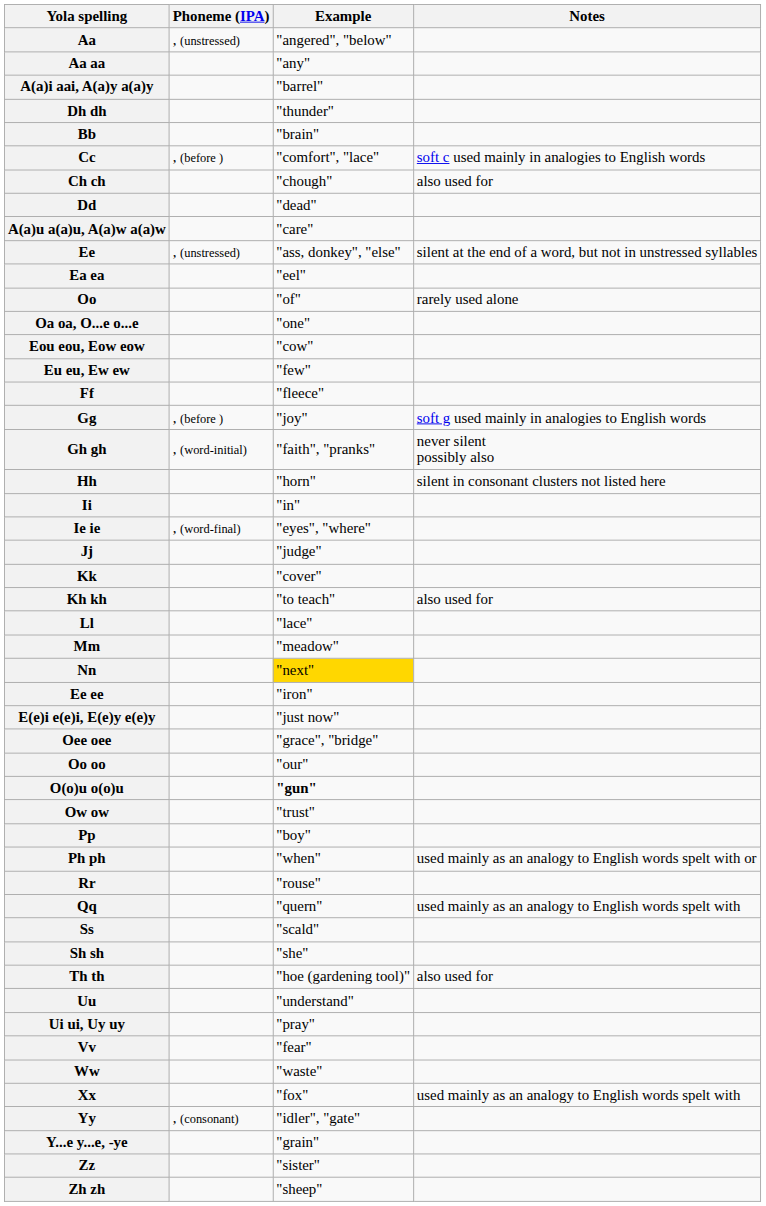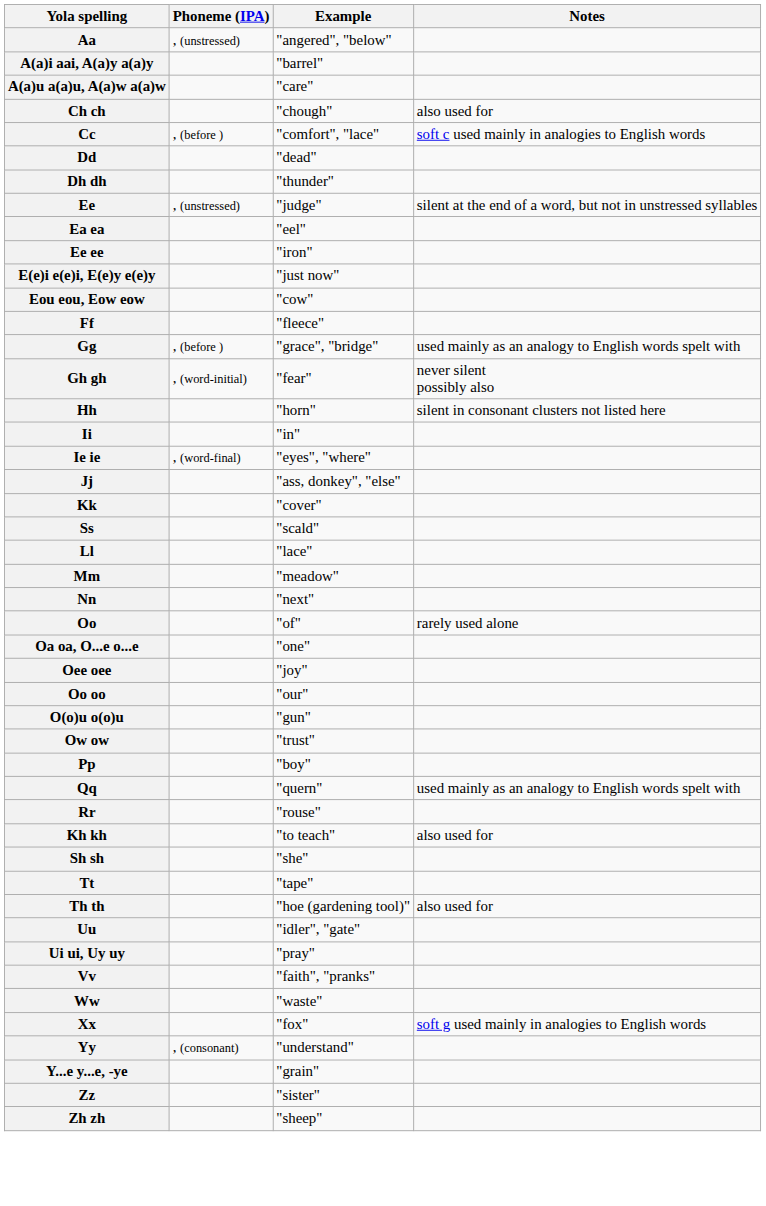 <table class="wikitable sortable mw-collapsible">
 <tr>
 <th>Yola spelling</th>
 <th>Phoneme (<a href='#'>IPA</a>)</th>
 <th>Example</th>
 <th>Notes</th>
 </tr>
 <tr>
 <th>Aa</th>
 <td>,  <small>(unstressed)</small></td>
 <td> "angered",  "below"</td>
 <td></td>
 </tr>
 <tr>
-<th>Aa aa</th>
+<th>A(a)i aai, A(a)y a(a)y</th>
 <td></td>
-<td> "any"</td>
+<td> "barrel"</td>
 <td></td>
 </tr>
 <tr>
-<th>A(a)i aai, A(a)y a(a)y</th>
+<th>A(a)u a(a)u, A(a)w a(a)w</th>
 <td></td>
-<td> "barrel"</td>
+<td> "care"</td>
+<td></td>
+</tr>
+<tr>
+<th>Ch ch</th>
+<td></td>
+<td> "chough"</td>
+<td>also used for </td>
+</tr>
+<tr>
+<th>Cc</th>
+<td>,  <small>(before )</small></td>
+<td> "comfort",  "lace"</td>
+<td><a href='#'>soft c</a> used mainly in analogies to English words</td>
+</tr>
+<tr>
+<th>Dd</th>
+<td></td>
+<td> "dead"</td>
 <td></td>
 </tr>
 <tr>
 <th>Dh dh</th>
 <td></td>
 <td> "thunder"</td>
 <td></td>
 </tr>
 <tr>
-<th>Bb</th>
-<td></td>
-<td> "brain"</td>
-<td></td>
-</tr>
-<tr>
-<th>Cc</th>
-<td>,  <small>(before )</small></td>
-<td> "comfort",  "lace"</td>
-<td><a href='#'>soft c</a> used mainly in analogies to English words</td>
-</tr>
-<tr>
-<th>Ch ch</th>
-<td></td>
-<td> "chough"</td>
-<td>also used for </td>
-</tr>
-<tr>
-<th>Dd</th>
-<td></td>
-<td> "dead"</td>
-<td></td>
-</tr>
-<tr>
-<th>A(a)u a(a)u, A(a)w a(a)w</th>
-<td></td>
-<td> "care"</td>
-<td></td>
-</tr>
-<tr>
 <th>Ee</th>
 <td>,  <small>(unstressed)</small></td>
-<td> "ass, donkey",  "else"</td>
+<td> "judge"</td>
 <td>silent at the end of a word, but not in unstressed syllables</td>
 </tr>
 <tr>
 <th>Ea ea</th>
 <td></td>
 <td> "eel"</td>
 <td></td>
 </tr>
 <tr>
-<th>Oo</th>
+<th>Ee ee</th>
 <td></td>
-<td> "of"</td>
-<td>rarely used alone</td>
+<td> "iron"</td>
+<td></td>
 </tr>
 <tr>
-<th>Oa oa, O...e o...e</th>
+<th>E(e)i e(e)i, E(e)y e(e)y</th>
 <td></td>
-<td> "one"</td>
+<td> "just now"</td>
 <td></td>
 </tr>
 <tr>
 <th>Eou eou, Eow eow</th>
 <td></td>
 <td> "cow"</td>
-<td></td>
-</tr>
-<tr>
-<th>Eu eu, Ew ew</th>
-<td></td>
-<td> "few"</td>
 <td></td>
 </tr>
 <tr>
 <th>Ff</th>
 <td></td>
 <td> "fleece"</td>
 <td></td>
 </tr>
 <tr>
 <th>Gg</th>
 <td>,  <small>(before )</small></td>
-<td> "joy"</td>
-<td><a href='#'>soft g</a> used mainly in analogies to English words</td>
+<td> "grace",  "bridge"</td>
+<td>used mainly as an analogy to English words spelt with </td>
 </tr>
 <tr>
 <th>Gh gh</th>
 <td>,  <small>(word-initial)</small></td>
-<td> "faith",  "pranks"</td>
+<td> "fear"</td>
 <td>never silent<br>possibly also </td>
 </tr>
 <tr>
 <th>Hh</th>
 <td></td>
 <td> "horn"</td>
 <td>silent in consonant clusters not listed here</td>
 </tr>
 <tr>
 <th>Ii</th>
 <td></td>
 <td> "in"</td>
 <td></td>
 </tr>
 <tr>
 <th>Ie ie</th>
 <td>,  <small>(word-final)</small></td>
 <td> "eyes",  "where"</td>
 <td></td>
 </tr>
 <tr>
 <th>Jj</th>
 <td></td>
-<td> "judge"</td>
+<td> "ass, donkey",  "else"</td>
 <td></td>
 </tr>
 <tr>
 <th>Kk</th>
 <td></td>
 <td> "cover"</td>
 <td></td>
 </tr>
 <tr>
-<th>Kh kh</th>
+<th>Ss</th>
 <td></td>
-<td> "to teach"</td>
-<td>also used for </td>
+<td> "scald"</td>
+<td></td>
 </tr>
 <tr>
 <th>Ll</th>
 <td></td>
 <td> "lace"</td>
 <td></td>
 </tr>
 <tr>
 <th>Mm</th>
 <td></td>
 <td> "meadow"</td>
 <td></td>
 </tr>
 <tr>
 <th>Nn</th>
 <td></td>
-<td style="background: gold;"> "next"</td>
+<td> "next"</td>
 <td></td>
 </tr>
 <tr>
-<th>Ee ee</th>
+<th>Oo</th>
 <td></td>
-<td> "iron"</td>
-<td></td>
+<td> "of"</td>
+<td>rarely used alone</td>
 </tr>
 <tr>
-<th>E(e)i e(e)i, E(e)y e(e)y</th>
+<th>Oa oa, O...e o...e</th>
 <td></td>
-<td> "just now"</td>
+<td> "one"</td>
 <td></td>
 </tr>
 <tr>
 <th>Oee oee</th>
 <td></td>
-<td> "grace",  "bridge"</td>
+<td> "joy"</td>
 <td></td>
 </tr>
 <tr>
 <th>Oo oo</th>
 <td></td>
 <td> "our"</td>
 <td></td>
 </tr>
 <tr>
 <th>O(o)u o(o)u</th>
 <td></td>
-<td><strong> "gun"</strong></td>
+<td> "gun"</td>
 <td></td>
 </tr>
 <tr>
 <th>Ow ow</th>
 <td></td>
 <td> "trust"</td>
 <td></td>
 </tr>
 <tr>
 <th>Pp</th>
 <td></td>
 <td> "boy"</td>
 <td></td>
 </tr>
 <tr>
-<th>Ph ph</th>
+<th>Qq</th>
 <td></td>
-<td> "when"</td>
-<td>used mainly as an analogy to English words spelt with  or </td>
+<td> "quern"</td>
+<td>used mainly as an analogy to English words spelt with </td>
 </tr>
 <tr>
 <th>Rr</th>
 <td></td>
 <td> "rouse"</td>
 <td></td>
 </tr>
 <tr>
-<th>Qq</th>
+<th>Kh kh</th>
 <td></td>
-<td> "quern"</td>
-<td>used mainly as an analogy to English words spelt with </td>
-</tr>
-<tr>
-<th>Ss</th>
-<td></td>
-<td> "scald"</td>
-<td></td>
+<td> "to teach"</td>
+<td>also used for </td>
 </tr>
 <tr>
 <th>Sh sh</th>
 <td></td>
 <td> "she"</td>
+<td></td>
+</tr>
+<tr>
+<th>Tt</th>
+<td></td>
+<td> "tape"</td>
 <td></td>
 </tr>
 <tr>
 <th>Th th</th>
 <td></td>
 <td> "hoe (gardening tool)"</td>
 <td>also used for </td>
 </tr>
 <tr>
 <th>Uu</th>
 <td></td>
-<td> "understand"</td>
+<td> "idler",  "gate"</td>
 <td></td>
 </tr>
 <tr>
 <th>Ui ui, Uy uy</th>
 <td></td>
 <td> "pray"</td>
 <td></td>
 </tr>
 <tr>
 <th>Vv</th>
 <td></td>
-<td> "fear"</td>
+<td> "faith",  "pranks"</td>
 <td></td>
 </tr>
 <tr>
 <th>Ww</th>
 <td></td>
 <td> "waste"</td>
 <td></td>
 </tr>
 <tr>
 <th>Xx</th>
 <td></td>
 <td> "fox"</td>
-<td>used mainly as an analogy to English words spelt with </td>
+<td><a href='#'>soft g</a> used mainly in analogies to English words</td>
 </tr>
 <tr>
 <th>Yy</th>
 <td>,  <small>(consonant)</small></td>
-<td> "idler",  "gate"</td>
+<td> "understand"</td>
 <td></td>
 </tr>
 <tr>
 <th>Y...e y...e, -ye</th>
 <td></td>
 <td> "grain"</td>
 <td></td>
 </tr>
 <tr>
 <th>Zz</th>
 <td></td>
 <td> "sister"</td>
 <td></td>
 </tr>
 <tr>
 <th>Zh zh</th>
 <td></td>
 <td> "sheep"</td>
 <td></td>
 </tr>
 </table>
